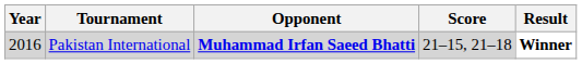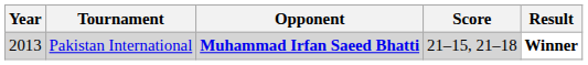 <table class="sortable wikitable" style="font-size: 90%;">
 <tr>
 <th>Year</th>
 <th>Tournament</th>
 <th>Opponent</th>
 <th>Score</th>
 <th>Result</th>
 </tr>
 <tr style="background:#D5D5D5">
-<td align="center">2016</td>
+<td align="center">2013</td>
 <td align="left"><a href='#'>Pakistan International</a></td>
 <td align="left"><strong> <a href='#'>Muhammad Irfan Saeed Bhatti</a></strong></td>
 <td align="left">21–15, 21–18</td>
 <td style="text-align:left; background:white"> <strong>Winner</strong></td>
 </tr>
 </table>
